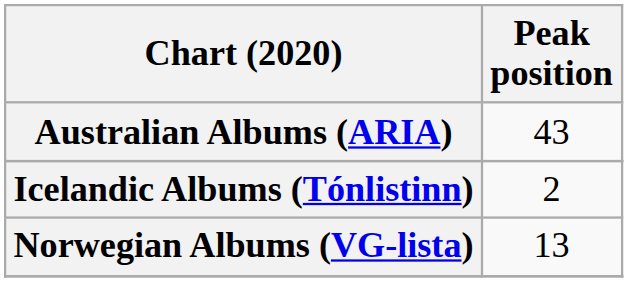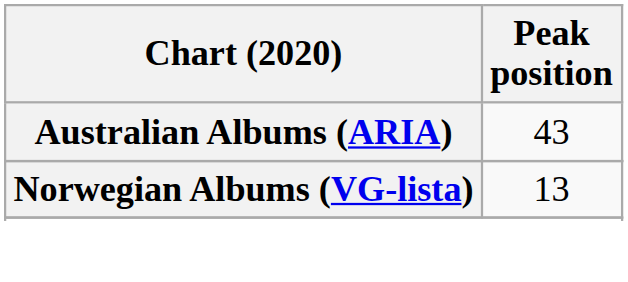 <table class="wikitable sortable plainrowheaders" style="text-align:center">
 <tr>
 <th scope="col">Chart (2020)</th>
 <th scope="col">Peak<br>position</th>
 </tr>
 <tr>
 <th scope="row">Australian Albums (<a href='#'>ARIA</a>)</th>
 <td>43</td>
 </tr>
 <tr>
-</tr>
-<tr>
-<th scope="row">Icelandic Albums (<a href='#'>Tónlistinn</a>)</th>
-<td>2</td>
 </tr>
 <tr>
 <th scope="row">Norwegian Albums (<a href='#'>VG-lista</a>)</th>
 <td>13</td>
 </tr>
 <tr>
 </tr>
 <tr>
 </tr>
 <tr>
 </tr>
 <tr>
 </tr>
 </table>
